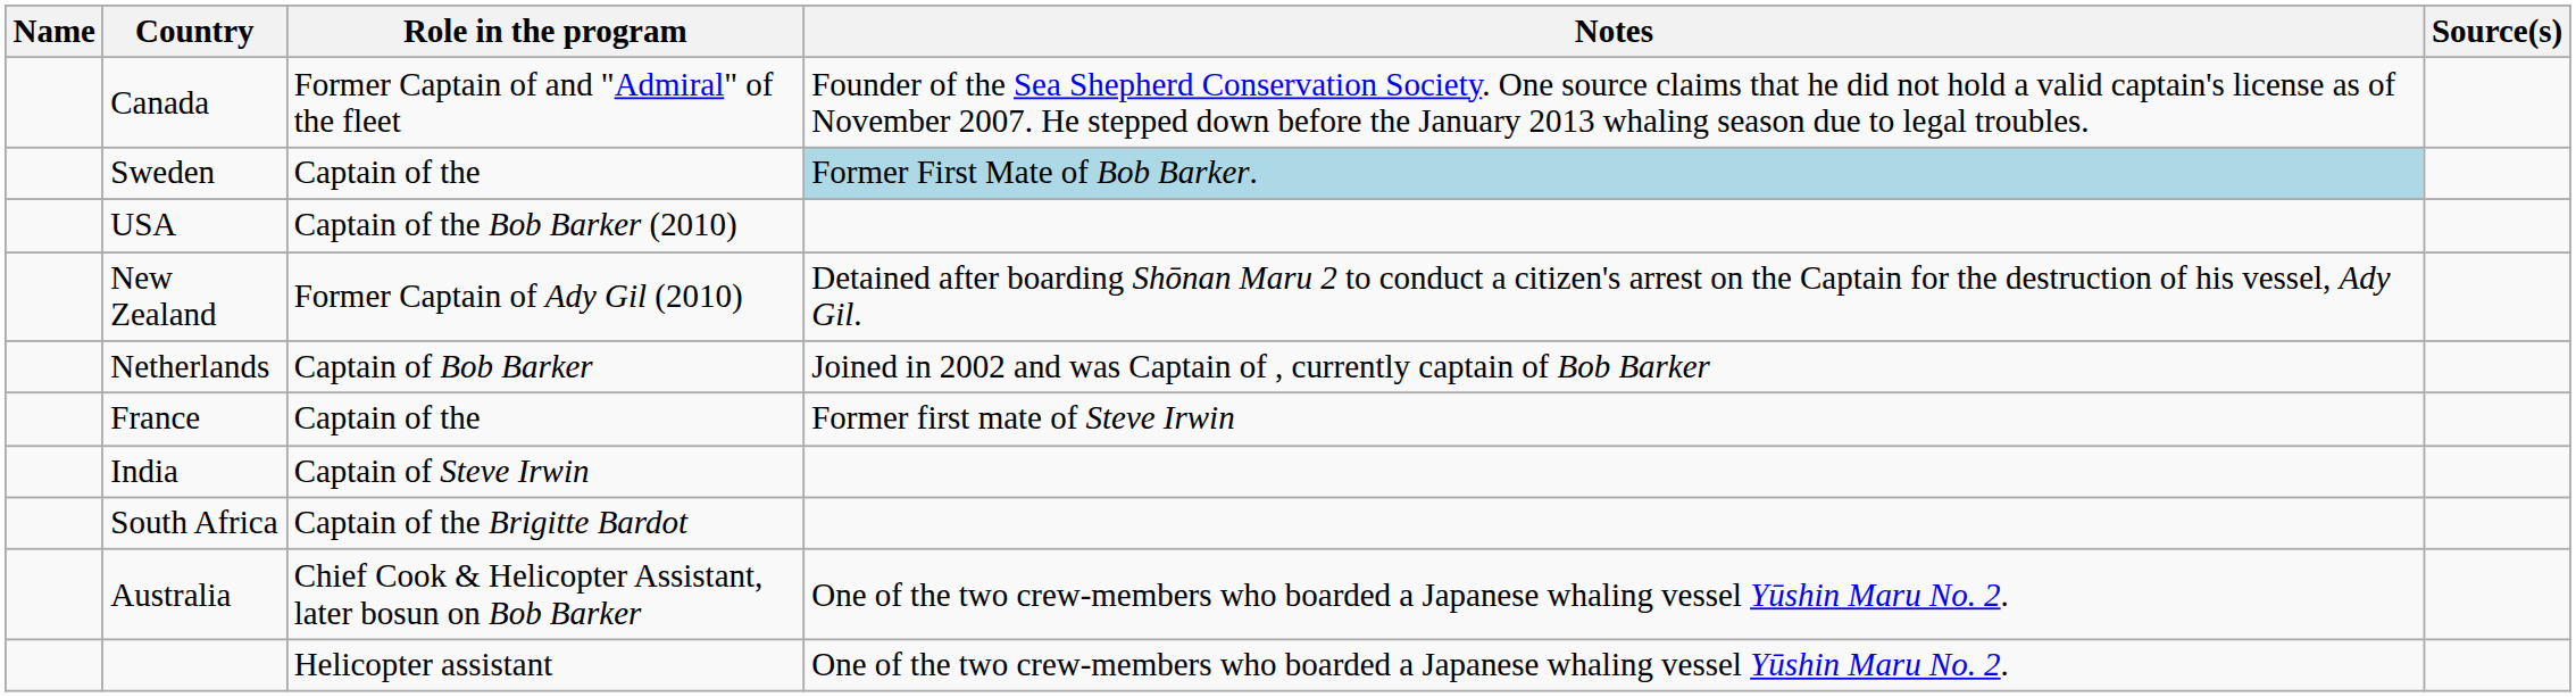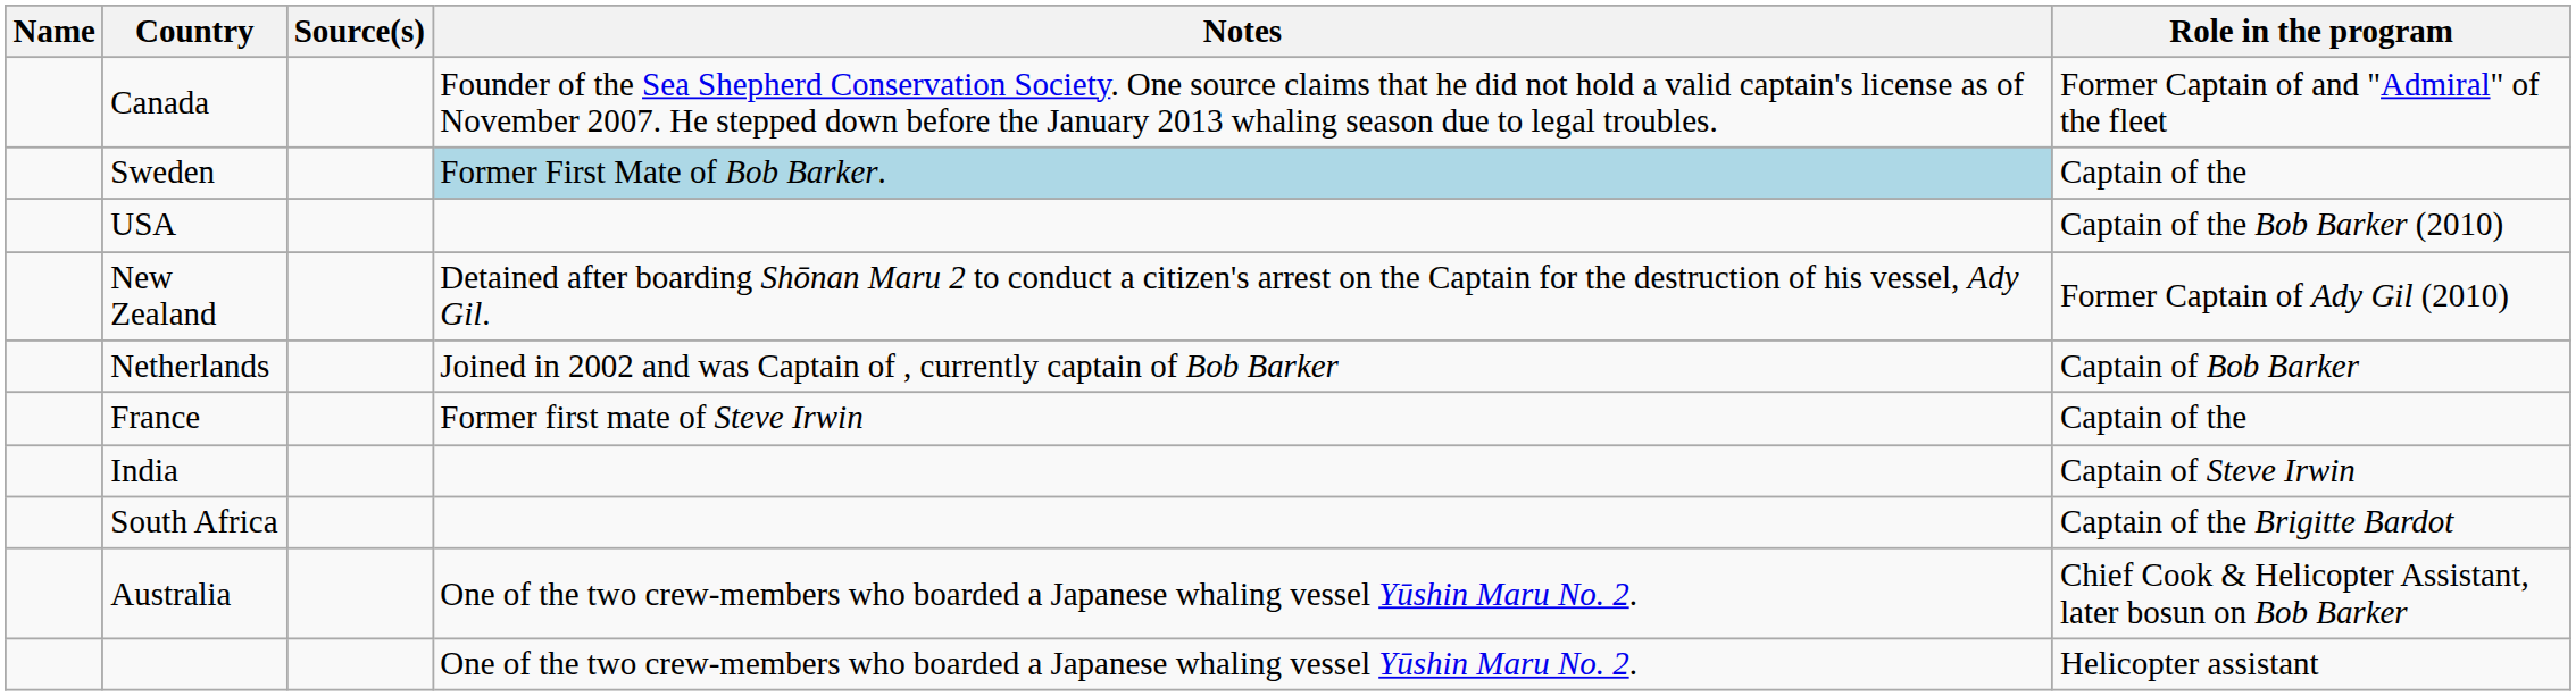 <table class="wikitable sortable plainrowheaders">
 <tr>
 <th scope="col">Name</th>
 <th scope="col">Country</th>
+<th scope="col" class="unsortable">Source(s)</th>
+<th scope="col" class="unsortable">Notes</th>
 <th scope="col">Role in the program</th>
-<th scope="col" class="unsortable">Notes</th>
-<th scope="col" class="unsortable">Source(s)</th>
 </tr>
 <tr>
 <td scope="row"></td>
 <td>Canada</td>
+<td align="center"></td>
+<td>Founder of the <a href='#'>Sea Shepherd Conservation Society</a>. One source claims that he did not hold a valid captain's license as of November 2007. He stepped down before the January 2013 whaling season due to legal troubles.</td>
 <td>Former Captain of  and "<a href='#'>Admiral</a>" of the fleet</td>
-<td>Founder of the <a href='#'>Sea Shepherd Conservation Society</a>. One source claims that he did not hold a valid captain's license as of November 2007. He stepped down before the January 2013 whaling season due to legal troubles.</td>
-<td align="center"></td>
 </tr>
 <tr>
 <td scope="row"></td>
 <td>Sweden<br></td>
+<td align="center"></td>
+<td style="background: lightblue;">Former First Mate of <em>Bob Barker</em>.</td>
 <td>Captain of the </td>
-<td style="background: lightblue;">Former First Mate of <em>Bob Barker</em>.</td>
-<td align="center"></td>
 </tr>
 <tr>
 <td scope="row"></td>
 <td>USA</td>
+<td align="center"></td>
+<td></td>
 <td>Captain of the <em>Bob Barker</em> (2010)</td>
-<td></td>
-<td align="center"></td>
 </tr>
 <tr>
 <td scope="row"></td>
 <td>New Zealand</td>
+<td align="center"></td>
+<td>Detained after boarding <em>Shōnan Maru 2</em> to conduct a citizen's arrest on the Captain for the destruction of his vessel, <em>Ady Gil</em>.</td>
 <td>Former Captain of <em>Ady Gil</em> (2010)</td>
-<td>Detained after boarding <em>Shōnan Maru 2</em> to conduct a citizen's arrest on the Captain for the destruction of his vessel, <em>Ady Gil</em>.</td>
-<td align="center"></td>
 </tr>
 <tr>
 <td scope="row"></td>
 <td>Netherlands</td>
+<td align="center"></td>
+<td>Joined in 2002 and was Captain of , currently captain of <em>Bob Barker</em></td>
 <td>Captain of <em>Bob Barker</em></td>
-<td>Joined in 2002 and was Captain of , currently captain of <em>Bob Barker</em></td>
-<td align="center"></td>
 </tr>
 <tr>
 <td scope="row"></td>
 <td>France</td>
+<td align="center"></td>
+<td>Former first mate of <em>Steve Irwin</em></td>
 <td>Captain of the </td>
-<td>Former first mate of <em>Steve Irwin</em></td>
-<td align="center"></td>
 </tr>
 <tr>
 <td scope="row"></td>
 <td>India</td>
+<td align="center"></td>
+<td></td>
 <td>Captain of <em>Steve Irwin</em></td>
-<td></td>
-<td align="center"></td>
 </tr>
 <tr>
 <td scope="row"></td>
 <td>South Africa</td>
+<td align="center"></td>
+<td></td>
 <td>Captain of the <em>Brigitte Bardot</em></td>
-<td></td>
-<td align="center"></td>
 </tr>
 <tr>
 <td scope="row"></td>
 <td>Australia</td>
+<td align="center"></td>
+<td>One of the two crew-members who boarded a Japanese whaling vessel <em><a href='#'>Yūshin Maru No. 2</a></em>.</td>
 <td>Chief Cook & Helicopter Assistant, later bosun on <em>Bob Barker</em></td>
-<td>One of the two crew-members who boarded a Japanese whaling vessel <em><a href='#'>Yūshin Maru No. 2</a></em>.</td>
-<td align="center"></td>
 </tr>
 <tr>
 <td scope="row"></td>
 <td></td>
+<td align="center"></td>
+<td>One of the two crew-members who boarded a Japanese whaling vessel <em><a href='#'>Yūshin Maru No. 2</a></em>.</td>
 <td>Helicopter assistant</td>
-<td>One of the two crew-members who boarded a Japanese whaling vessel <em><a href='#'>Yūshin Maru No. 2</a></em>.</td>
-<td align="center"></td>
 </tr>
 </table>
